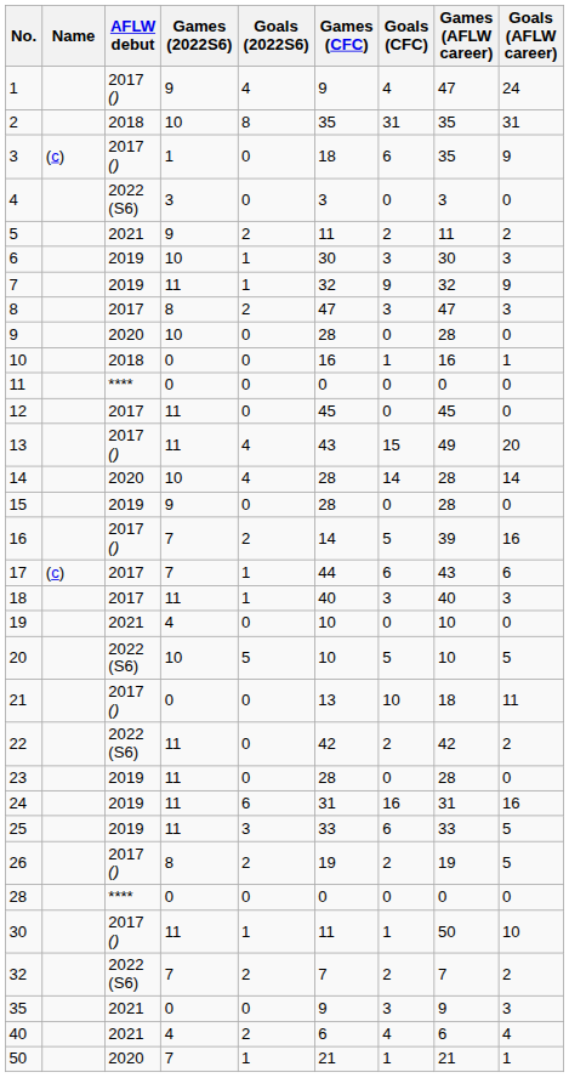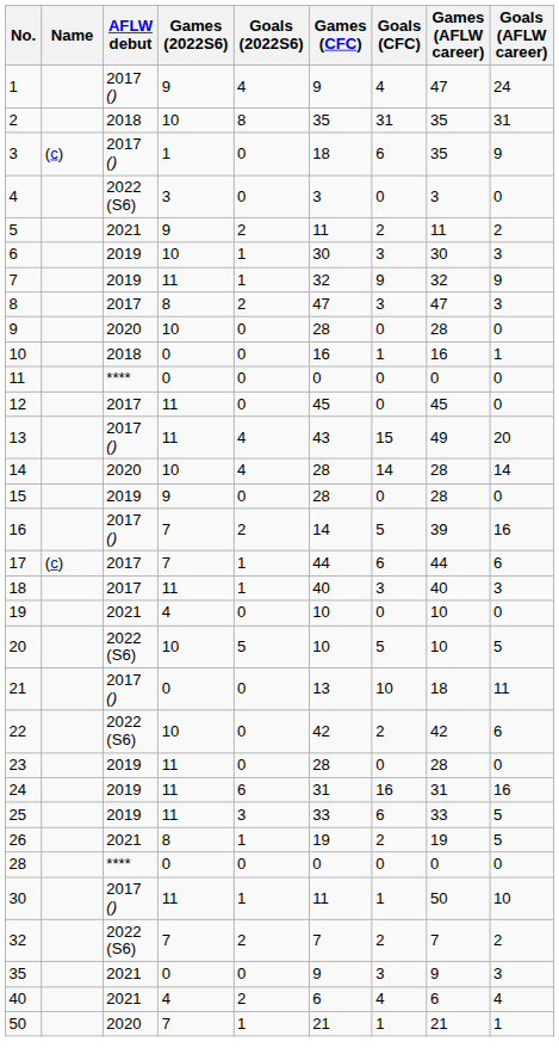 <table class="wikitable sortable" style="width:90%;">
 <tr style="background:#efefef;">
 <th width=2%>No.</th>
 <th width=6%>Name</th>
 <th width=2%><a href='#'>AFLW</a> debut</th>
 <th width=2%>Games (2022S6)</th>
 <th width=2%>Goals (2022S6)</th>
 <th width=2%>Games (<a href='#'>CFC</a>)</th>
 <th width=2%>Goals (CFC)</th>
 <th width=2%>Games (AFLW career)</th>
 <th width=2%>Goals (AFLW career)</th>
 </tr>
 <tr>
 <td align=left>1</td>
 <td></td>
 <td>2017 <em>()</em></td>
 <td>9</td>
 <td>4</td>
 <td>9</td>
 <td>4</td>
 <td>47</td>
 <td>24</td>
 </tr>
 <tr>
 <td align=left>2</td>
 <td></td>
 <td>2018</td>
 <td>10</td>
 <td>8</td>
 <td>35</td>
 <td>31</td>
 <td>35</td>
 <td>31</td>
 </tr>
 <tr>
 <td align=left>3</td>
 <td> (<a href='#'>c</a>)</td>
 <td>2017 <em>()</em></td>
 <td>1</td>
 <td>0</td>
 <td>18</td>
 <td>6</td>
 <td>35</td>
 <td>9</td>
 </tr>
 <tr>
 <td align=left>4</td>
 <td></td>
 <td>2022 (S6)</td>
 <td>3</td>
 <td>0</td>
 <td>3</td>
 <td>0</td>
 <td>3</td>
 <td>0</td>
 </tr>
 <tr>
 <td align=left>5</td>
 <td></td>
 <td>2021</td>
 <td>9</td>
 <td>2</td>
 <td>11</td>
 <td>2</td>
 <td>11</td>
 <td>2</td>
 </tr>
 <tr>
 <td align=left>6</td>
 <td></td>
 <td>2019</td>
 <td>10</td>
 <td>1</td>
 <td>30</td>
 <td>3</td>
 <td>30</td>
 <td>3</td>
 </tr>
 <tr>
 <td align=left>7</td>
 <td></td>
 <td>2019</td>
 <td>11</td>
 <td>1</td>
 <td>32</td>
 <td>9</td>
 <td>32</td>
 <td>9</td>
 </tr>
 <tr>
 <td align=left>8</td>
 <td></td>
 <td>2017</td>
 <td>8</td>
 <td>2</td>
 <td>47</td>
 <td>3</td>
 <td>47</td>
 <td>3</td>
 </tr>
 <tr>
 <td align=left>9</td>
 <td></td>
 <td>2020</td>
 <td>10</td>
 <td>0</td>
 <td>28</td>
 <td>0</td>
 <td>28</td>
 <td>0</td>
 </tr>
 <tr>
 <td align=left>10</td>
 <td></td>
 <td>2018</td>
 <td>0</td>
 <td>0</td>
 <td>16</td>
 <td>1</td>
 <td>16</td>
 <td>1</td>
 </tr>
 <tr>
 <td align=left>11</td>
 <td></td>
 <td>****</td>
 <td>0</td>
 <td>0</td>
 <td>0</td>
 <td>0</td>
 <td>0</td>
 <td>0</td>
 </tr>
 <tr>
 <td align=left>12</td>
 <td></td>
 <td>2017</td>
 <td>11</td>
 <td>0</td>
 <td>45</td>
 <td>0</td>
 <td>45</td>
 <td>0</td>
 </tr>
 <tr>
 <td align=left>13</td>
 <td></td>
 <td>2017 <em>()</em></td>
 <td>11</td>
 <td>4</td>
 <td>43</td>
 <td>15</td>
 <td>49</td>
 <td>20</td>
 </tr>
 <tr>
 <td align=left>14</td>
 <td></td>
 <td>2020</td>
 <td>10</td>
 <td>4</td>
 <td>28</td>
 <td>14</td>
 <td>28</td>
 <td>14</td>
 </tr>
 <tr>
 <td align=left>15</td>
 <td></td>
 <td>2019</td>
 <td>9</td>
 <td>0</td>
 <td>28</td>
 <td>0</td>
 <td>28</td>
 <td>0</td>
 </tr>
 <tr>
 <td align=left>16</td>
 <td></td>
 <td>2017 <em>()</em></td>
 <td>7</td>
 <td>2</td>
 <td>14</td>
 <td>5</td>
 <td>39</td>
 <td>16</td>
 </tr>
 <tr>
 <td align=left>17</td>
 <td> (<a href='#'>c</a>)</td>
 <td>2017</td>
 <td>7</td>
 <td>1</td>
 <td>44</td>
 <td>6</td>
-<td>43</td>
+<td>44</td>
 <td>6</td>
 </tr>
 <tr>
 <td align=left>18</td>
 <td></td>
 <td>2017</td>
 <td>11</td>
 <td>1</td>
 <td>40</td>
 <td>3</td>
 <td>40</td>
 <td>3</td>
 </tr>
 <tr>
 <td align=left>19</td>
 <td></td>
 <td>2021</td>
 <td>4</td>
 <td>0</td>
 <td>10</td>
 <td>0</td>
 <td>10</td>
 <td>0</td>
 </tr>
 <tr>
 <td align=left>20</td>
 <td></td>
 <td>2022 (S6)</td>
 <td>10</td>
 <td>5</td>
 <td>10</td>
 <td>5</td>
 <td>10</td>
 <td>5</td>
 </tr>
 <tr>
 <td align=left>21</td>
 <td></td>
 <td>2017 <em>()</em></td>
 <td>0</td>
 <td>0</td>
 <td>13</td>
 <td>10</td>
 <td>18</td>
 <td>11</td>
 </tr>
 <tr>
 <td align=left>22</td>
 <td></td>
 <td>2022 (S6)</td>
-<td>11</td>
+<td>10</td>
 <td>0</td>
 <td>42</td>
 <td>2</td>
 <td>42</td>
-<td>2</td>
+<td>6</td>
 </tr>
 <tr>
 <td align=left>23</td>
 <td></td>
 <td>2019</td>
 <td>11</td>
 <td>0</td>
 <td>28</td>
 <td>0</td>
 <td>28</td>
 <td>0</td>
 </tr>
 <tr>
 <td align=left>24</td>
 <td></td>
 <td>2019</td>
 <td>11</td>
 <td>6</td>
 <td>31</td>
 <td>16</td>
 <td>31</td>
 <td>16</td>
 </tr>
 <tr>
 <td align=left>25</td>
 <td></td>
 <td>2019</td>
 <td>11</td>
 <td>3</td>
 <td>33</td>
 <td>6</td>
 <td>33</td>
 <td>5</td>
 </tr>
 <tr>
 <td align=left>26</td>
 <td></td>
-<td>2017 <em>()</em></td>
+<td>2021</td>
 <td>8</td>
-<td>2</td>
+<td>1</td>
 <td>19</td>
 <td>2</td>
 <td>19</td>
 <td>5</td>
 </tr>
 <tr>
 <td align=left>28</td>
 <td></td>
 <td>****</td>
 <td>0</td>
 <td>0</td>
 <td>0</td>
 <td>0</td>
 <td>0</td>
 <td>0</td>
 </tr>
 <tr>
 <td align=left>30</td>
 <td></td>
 <td>2017 <em>()</em></td>
 <td>11</td>
 <td>1</td>
 <td>11</td>
 <td>1</td>
 <td>50</td>
 <td>10</td>
 </tr>
 <tr>
 <td align=left>32</td>
 <td></td>
 <td>2022 (S6)</td>
 <td>7</td>
 <td>2</td>
 <td>7</td>
 <td>2</td>
 <td>7</td>
 <td>2</td>
 </tr>
 <tr>
 <td align=left>35</td>
 <td></td>
 <td>2021</td>
 <td>0</td>
 <td>0</td>
 <td>9</td>
 <td>3</td>
 <td>9</td>
 <td>3</td>
 </tr>
 <tr>
 <td align=left>40</td>
 <td></td>
 <td>2021</td>
 <td>4</td>
 <td>2</td>
 <td>6</td>
 <td>4</td>
 <td>6</td>
 <td>4</td>
 </tr>
 <tr>
 <td align=left>50</td>
 <td></td>
 <td>2020</td>
 <td>7</td>
 <td>1</td>
 <td>21</td>
 <td>1</td>
 <td>21</td>
 <td>1</td>
 </tr>
 </table>
